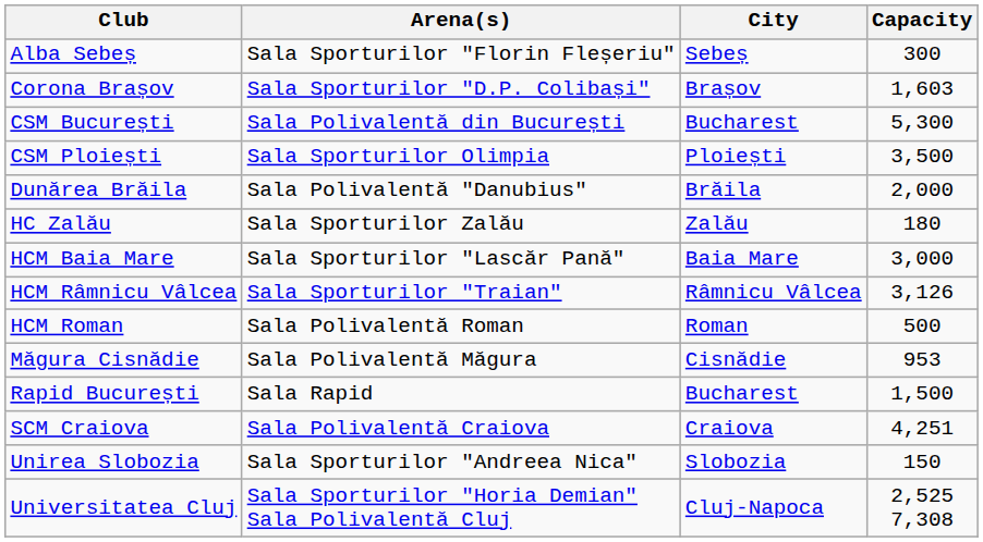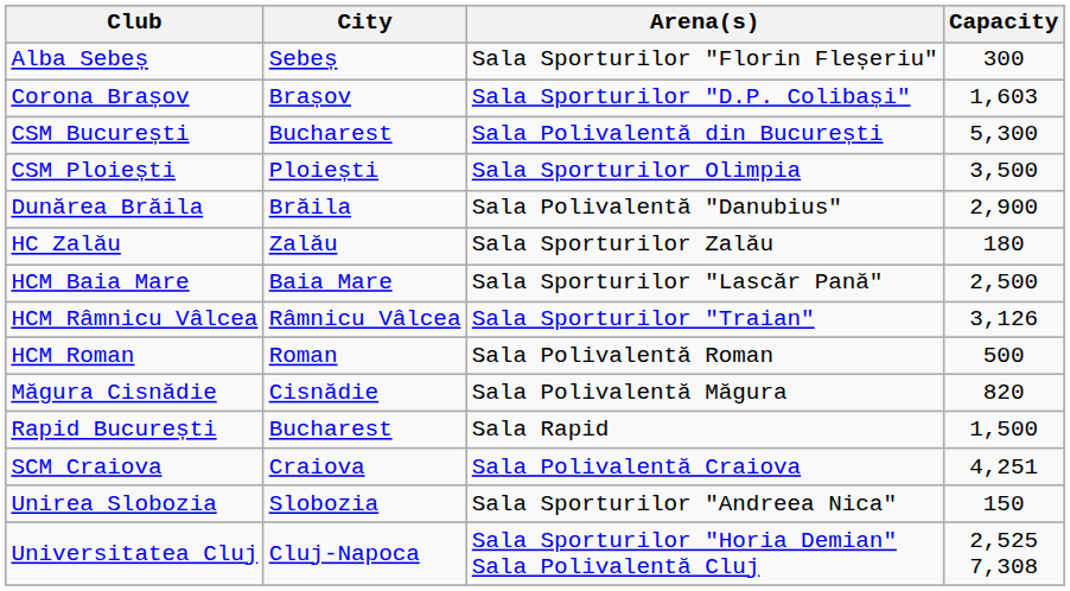 <table class="wikitable sortable" style="font-size:95%;">
 <tr>
 <th>Club</th>
+<th>City</th>
 <th>Arena(s)</th>
-<th>City</th>
 <th>Capacity</th>
 </tr>
 <tr>
 <td><a href='#'>Alba Sebeș</a></td>
+<td><a href='#'>Sebeș</a></td>
 <td>Sala Sporturilor "Florin Fleșeriu"</td>
-<td><a href='#'>Sebeș</a></td>
 <td align="center">300</td>
 </tr>
 <tr>
 <td><a href='#'>Corona Brașov</a></td>
+<td><a href='#'>Brașov</a></td>
 <td><a href='#'>Sala Sporturilor "D.P. Colibași"</a></td>
-<td><a href='#'>Brașov</a></td>
 <td align="center">1,603</td>
 </tr>
 <tr>
 <td><a href='#'>CSM București</a></td>
+<td><a href='#'>Bucharest</a></td>
 <td><a href='#'>Sala Polivalentă din București</a></td>
-<td><a href='#'>Bucharest</a></td>
 <td align="center">5,300</td>
 </tr>
 <tr>
 <td><a href='#'>CSM Ploiești</a></td>
+<td><a href='#'>Ploiești</a></td>
 <td><a href='#'>Sala Sporturilor Olimpia</a></td>
-<td><a href='#'>Ploiești</a></td>
 <td align="center">3,500</td>
 </tr>
 <tr>
 <td><a href='#'>Dunărea Brăila</a></td>
+<td><a href='#'>Brăila</a></td>
 <td>Sala Polivalentă "Danubius"</td>
-<td><a href='#'>Brăila</a></td>
-<td align="center">2,000</td>
+<td align="center">2,900</td>
 </tr>
 <tr>
 <td><a href='#'>HC Zalău</a></td>
+<td><a href='#'>Zalău</a></td>
 <td>Sala Sporturilor Zalău</td>
-<td><a href='#'>Zalău</a></td>
 <td align="center">180</td>
 </tr>
 <tr>
 <td><a href='#'>HCM Baia Mare</a></td>
+<td><a href='#'>Baia Mare</a></td>
 <td>Sala Sporturilor "Lascăr Pană"</td>
-<td><a href='#'>Baia Mare</a></td>
-<td align="center">3,000</td>
+<td align="center">2,500</td>
 </tr>
 <tr>
 <td><a href='#'>HCM Râmnicu Vâlcea</a></td>
+<td><a href='#'>Râmnicu Vâlcea</a></td>
 <td><a href='#'>Sala Sporturilor "Traian"</a></td>
-<td><a href='#'>Râmnicu Vâlcea</a></td>
 <td align="center">3,126</td>
 </tr>
 <tr>
 <td><a href='#'>HCM Roman</a></td>
+<td><a href='#'>Roman</a></td>
 <td>Sala Polivalentă Roman</td>
-<td><a href='#'>Roman</a></td>
 <td align="center">500</td>
 </tr>
 <tr>
 <td><a href='#'>Măgura Cisnădie</a></td>
+<td><a href='#'>Cisnădie</a></td>
 <td>Sala Polivalentă Măgura</td>
-<td><a href='#'>Cisnădie</a></td>
-<td align="center">953</td>
+<td align="center">820</td>
 </tr>
 <tr>
 <td><a href='#'>Rapid București</a></td>
+<td><a href='#'>Bucharest</a></td>
 <td>Sala Rapid</td>
-<td><a href='#'>Bucharest</a></td>
 <td align="center">1,500</td>
 </tr>
 <tr>
 <td><a href='#'>SCM Craiova</a></td>
+<td><a href='#'>Craiova</a></td>
 <td><a href='#'>Sala Polivalentă Craiova</a></td>
-<td><a href='#'>Craiova</a></td>
 <td align="center">4,251</td>
 </tr>
 <tr>
 <td><a href='#'>Unirea Slobozia</a></td>
+<td><a href='#'>Slobozia</a></td>
 <td>Sala Sporturilor "Andreea Nica"</td>
-<td><a href='#'>Slobozia</a></td>
 <td align="center">150</td>
 </tr>
 <tr>
 <td><a href='#'>Universitatea Cluj</a></td>
+<td><a href='#'>Cluj-Napoca</a></td>
 <td><a href='#'>Sala Sporturilor "Horia Demian"</a><br><a href='#'>Sala Polivalentă Cluj</a></td>
-<td><a href='#'>Cluj-Napoca</a></td>
 <td align="center">2,525<br>7,308</td>
 </tr>
 </table>
